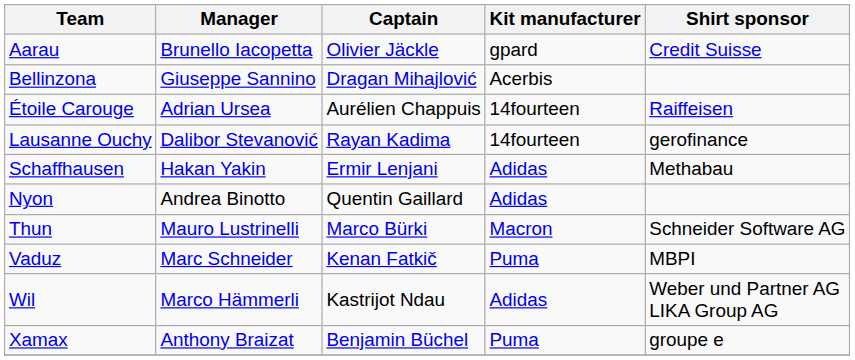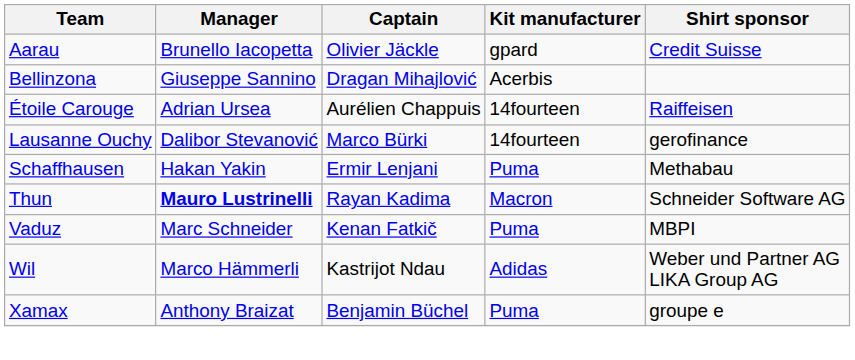 <table class="wikitable sortable" style="text-align: left; font-size:100%">
 <tr>
 <th>Team</th>
 <th>Manager</th>
 <th>Captain</th>
 <th>Kit manufacturer</th>
 <th>Shirt sponsor</th>
 </tr>
 <tr>
 <td><a href='#'>Aarau</a></td>
 <td> <a href='#'>Brunello Iacopetta</a></td>
 <td> <a href='#'>Olivier Jäckle</a></td>
 <td>gpard</td>
 <td><a href='#'>Credit Suisse</a></td>
 </tr>
 <tr>
 <td><a href='#'>Bellinzona</a></td>
 <td> <a href='#'>Giuseppe Sannino</a></td>
 <td> <a href='#'>Dragan Mihajlović</a></td>
 <td>Acerbis</td>
 <td></td>
 </tr>
 <tr>
 <td><a href='#'>Étoile Carouge</a></td>
 <td> <a href='#'>Adrian Ursea</a></td>
 <td> Aurélien Chappuis</td>
 <td>14fourteen</td>
 <td><a href='#'>Raiffeisen</a></td>
 </tr>
 <tr>
 <td><a href='#'>Lausanne Ouchy</a></td>
 <td> <a href='#'>Dalibor Stevanović</a></td>
-<td> <a href='#'>Rayan Kadima</a></td>
+<td> <a href='#'>Marco Bürki</a></td>
 <td>14fourteen</td>
 <td>gerofinance</td>
 </tr>
 <tr>
 <td><a href='#'>Schaffhausen</a></td>
 <td> <a href='#'>Hakan Yakin</a></td>
 <td> <a href='#'>Ermir Lenjani</a></td>
-<td><a href='#'>Adidas</a></td>
+<td><a href='#'>Puma</a></td>
 <td>Methabau</td>
 </tr>
 <tr>
-<td><a href='#'>Nyon</a></td>
-<td> Andrea Binotto</td>
-<td> Quentin Gaillard</td>
-<td><a href='#'>Adidas</a></td>
-<td></td>
-</tr>
-<tr>
 <td><a href='#'>Thun</a></td>
-<td> <a href='#'>Mauro Lustrinelli</a></td>
-<td> <a href='#'>Marco Bürki</a></td>
+<td><strong> <a href='#'>Mauro Lustrinelli</a></strong></td>
+<td> <a href='#'>Rayan Kadima</a></td>
 <td><a href='#'>Macron</a></td>
 <td>Schneider Software AG</td>
 </tr>
 <tr>
 <td><a href='#'>Vaduz</a></td>
 <td> <a href='#'>Marc Schneider</a></td>
 <td> <a href='#'>Kenan Fatkič</a></td>
 <td><a href='#'>Puma</a></td>
 <td>MBPI</td>
 </tr>
 <tr>
 <td><a href='#'>Wil</a></td>
 <td> <a href='#'>Marco Hämmerli</a></td>
 <td> Kastrijot Ndau</td>
 <td><a href='#'>Adidas</a></td>
 <td>Weber und Partner AG<br>LIKA Group AG</td>
 </tr>
 <tr>
 <td><a href='#'>Xamax</a></td>
 <td> <a href='#'>Anthony Braizat</a></td>
 <td> <a href='#'>Benjamin Büchel</a></td>
 <td><a href='#'>Puma</a></td>
 <td>groupe e</td>
 </tr>
 <tr>
 </tr>
 </table>
